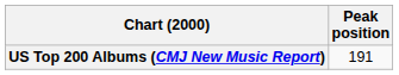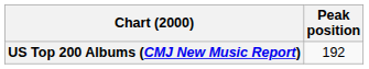 <table class="wikitable plainrowheaders">
 <tr>
 <th>Chart (2000)</th>
 <th>Peak<br>position</th>
 </tr>
 <tr>
 <th scope="row">US Top 200 Albums (<em><a href='#'>CMJ New Music Report</a></em>)</th>
-<td align="center">191</td>
+<td align="center">192</td>
 </tr>
 </table>
